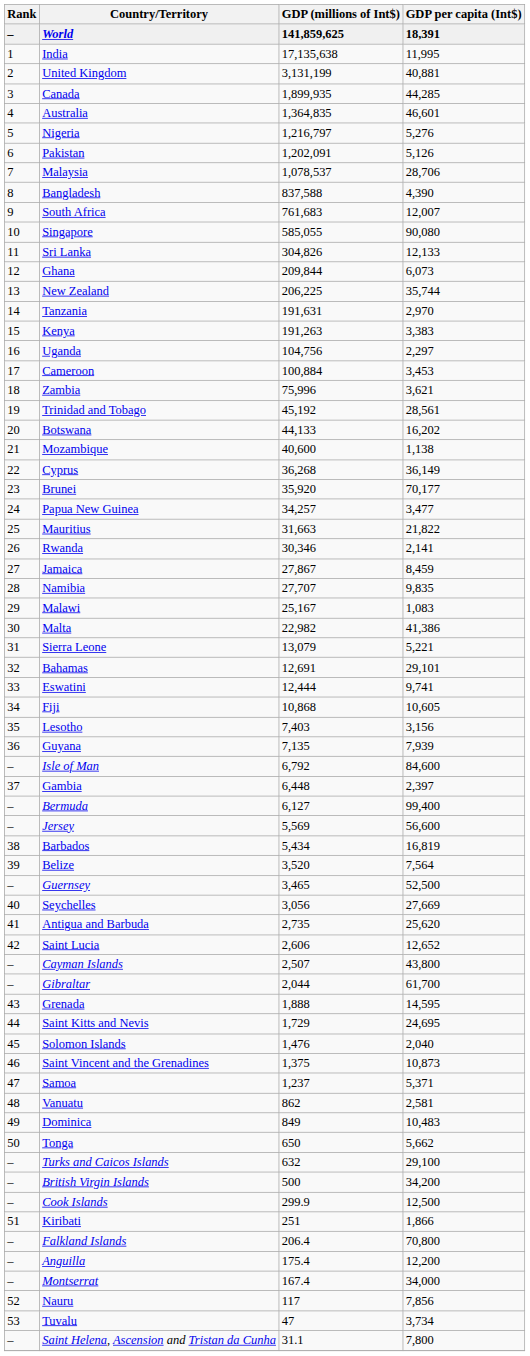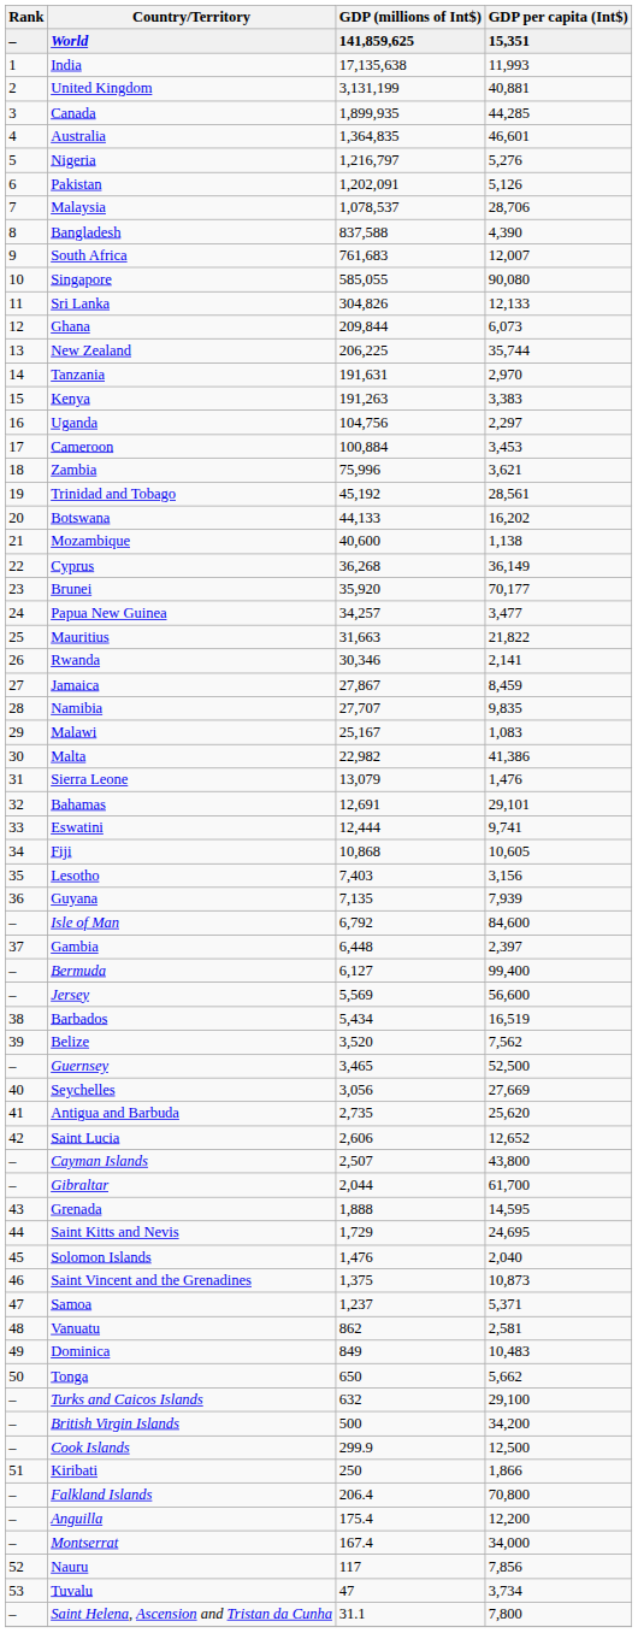 <table class="wikitable sortable">
 <tr>
 <th data-sort-type="number">Rank</th>
 <th>Country/Territory</th>
 <th data-sort-type="number">GDP (millions of Int$)</th>
 <th data-sort-type="number">GDP per capita (Int$)</th>
 </tr>
 <tr style="font-weight:bold;background:#f0f0f0">
 <td>–</td>
 <td> <em><a href='#'>World</a></em></td>
 <td>141,859,625</td>
-<td>18,391</td>
+<td>15,351</td>
 </tr>
 <tr>
 <td>1</td>
 <td> <a href='#'>India</a></td>
 <td>17,135,638</td>
-<td>11,995</td>
+<td>11,993</td>
 </tr>
 <tr>
 <td>2</td>
 <td> <a href='#'>United Kingdom</a></td>
 <td>3,131,199</td>
 <td>40,881</td>
 </tr>
 <tr>
 <td>3</td>
 <td> <a href='#'>Canada</a></td>
 <td>1,899,935</td>
 <td>44,285</td>
 </tr>
 <tr>
 <td>4</td>
 <td> <a href='#'>Australia</a></td>
 <td>1,364,835</td>
 <td>46,601</td>
 </tr>
 <tr>
 <td>5</td>
 <td> <a href='#'>Nigeria</a></td>
 <td>1,216,797</td>
 <td>5,276</td>
 </tr>
 <tr>
 <td>6</td>
 <td> <a href='#'>Pakistan</a></td>
 <td>1,202,091</td>
 <td>5,126</td>
 </tr>
 <tr>
 <td>7</td>
 <td> <a href='#'>Malaysia</a></td>
 <td>1,078,537</td>
 <td>28,706</td>
 </tr>
 <tr>
 <td>8</td>
 <td> <a href='#'>Bangladesh</a></td>
 <td>837,588</td>
 <td>4,390</td>
 </tr>
 <tr>
 <td>9</td>
 <td> <a href='#'>South Africa</a></td>
 <td>761,683</td>
 <td>12,007</td>
 </tr>
 <tr>
 <td>10</td>
 <td> <a href='#'>Singapore</a></td>
 <td>585,055</td>
 <td>90,080</td>
 </tr>
 <tr>
 <td>11</td>
 <td> <a href='#'>Sri Lanka</a></td>
 <td>304,826</td>
 <td>12,133</td>
 </tr>
 <tr>
 <td>12</td>
 <td> <a href='#'>Ghana</a></td>
 <td>209,844</td>
 <td>6,073</td>
 </tr>
 <tr>
 <td>13</td>
 <td> <a href='#'>New Zealand</a></td>
 <td>206,225</td>
 <td>35,744</td>
 </tr>
 <tr>
 <td>14</td>
 <td> <a href='#'>Tanzania</a></td>
 <td>191,631</td>
 <td>2,970</td>
 </tr>
 <tr>
 <td>15</td>
 <td> <a href='#'>Kenya</a></td>
 <td>191,263</td>
 <td>3,383</td>
 </tr>
 <tr>
 <td>16</td>
 <td> <a href='#'>Uganda</a></td>
 <td>104,756</td>
 <td>2,297</td>
 </tr>
 <tr>
 <td>17</td>
 <td> <a href='#'>Cameroon</a></td>
 <td>100,884</td>
 <td>3,453</td>
 </tr>
 <tr>
 <td>18</td>
 <td> <a href='#'>Zambia</a></td>
 <td>75,996</td>
 <td>3,621</td>
 </tr>
 <tr>
 <td>19</td>
 <td> <a href='#'>Trinidad and Tobago</a></td>
 <td>45,192</td>
 <td>28,561</td>
 </tr>
 <tr>
 <td>20</td>
 <td> <a href='#'>Botswana</a></td>
 <td>44,133</td>
 <td>16,202</td>
 </tr>
 <tr>
 <td>21</td>
 <td> <a href='#'>Mozambique</a></td>
 <td>40,600</td>
 <td>1,138</td>
 </tr>
 <tr>
 <td>22</td>
 <td> <a href='#'>Cyprus</a></td>
 <td>36,268</td>
 <td>36,149</td>
 </tr>
 <tr>
 <td>23</td>
 <td> <a href='#'>Brunei</a></td>
 <td>35,920</td>
 <td>70,177</td>
 </tr>
 <tr>
 <td>24</td>
 <td> <a href='#'>Papua New Guinea</a></td>
 <td>34,257</td>
 <td>3,477</td>
 </tr>
 <tr>
 <td>25</td>
 <td> <a href='#'>Mauritius</a></td>
 <td>31,663</td>
 <td>21,822</td>
 </tr>
 <tr>
 <td>26</td>
 <td> <a href='#'>Rwanda</a></td>
 <td>30,346</td>
 <td>2,141</td>
 </tr>
 <tr>
 <td>27</td>
 <td> <a href='#'>Jamaica</a></td>
 <td>27,867</td>
 <td>8,459</td>
 </tr>
 <tr>
 <td>28</td>
 <td> <a href='#'>Namibia</a></td>
 <td>27,707</td>
 <td>9,835</td>
 </tr>
 <tr>
 <td>29</td>
 <td> <a href='#'>Malawi</a></td>
 <td>25,167</td>
 <td>1,083</td>
 </tr>
 <tr>
 <td>30</td>
 <td> <a href='#'>Malta</a></td>
 <td>22,982</td>
 <td>41,386</td>
 </tr>
 <tr>
 <td>31</td>
 <td> <a href='#'>Sierra Leone</a></td>
 <td>13,079</td>
-<td>5,221</td>
+<td>1,476</td>
 </tr>
 <tr>
 <td>32</td>
 <td> <a href='#'>Bahamas</a></td>
 <td>12,691</td>
 <td>29,101</td>
 </tr>
 <tr>
 <td>33</td>
 <td> <a href='#'>Eswatini</a></td>
 <td>12,444</td>
 <td>9,741</td>
 </tr>
 <tr>
 <td>34</td>
 <td> <a href='#'>Fiji</a></td>
 <td>10,868</td>
 <td>10,605</td>
 </tr>
 <tr>
 <td>35</td>
 <td> <a href='#'>Lesotho</a></td>
 <td>7,403</td>
 <td>3,156</td>
 </tr>
 <tr>
 <td>36</td>
 <td> <a href='#'>Guyana</a></td>
 <td>7,135</td>
 <td>7,939</td>
 </tr>
 <tr>
 <td>–</td>
 <td><em>  <a href='#'>Isle of Man</a></em></td>
 <td>6,792</td>
 <td>84,600</td>
 </tr>
 <tr>
 <td>37</td>
 <td> <a href='#'>Gambia</a></td>
 <td>6,448</td>
 <td>2,397</td>
 </tr>
 <tr>
 <td>–</td>
 <td><em>  <a href='#'>Bermuda</a></em></td>
 <td>6,127</td>
 <td>99,400</td>
 </tr>
 <tr>
 <td>–</td>
 <td><em>  <a href='#'>Jersey</a></em></td>
 <td>5,569</td>
 <td>56,600</td>
 </tr>
 <tr>
 <td>38</td>
 <td> <a href='#'>Barbados</a></td>
 <td>5,434</td>
-<td>16,819</td>
+<td>16,519</td>
 </tr>
 <tr>
 <td>39</td>
 <td> <a href='#'>Belize</a></td>
 <td>3,520</td>
-<td>7,564</td>
+<td>7,562</td>
 </tr>
 <tr>
 <td>–</td>
 <td><em>  <a href='#'>Guernsey</a></em></td>
 <td>3,465</td>
 <td>52,500</td>
 </tr>
 <tr>
 <td>40</td>
 <td> <a href='#'>Seychelles</a></td>
 <td>3,056</td>
 <td>27,669</td>
 </tr>
 <tr>
 <td>41</td>
 <td> <a href='#'>Antigua and Barbuda</a></td>
 <td>2,735</td>
 <td>25,620</td>
 </tr>
 <tr>
 <td>42</td>
 <td> <a href='#'>Saint Lucia</a></td>
 <td>2,606</td>
 <td>12,652</td>
 </tr>
 <tr>
 <td>–</td>
 <td><em>  <a href='#'>Cayman Islands</a></em></td>
 <td>2,507</td>
 <td>43,800</td>
 </tr>
 <tr>
 <td>–</td>
 <td><em>  <a href='#'>Gibraltar</a></em></td>
 <td>2,044</td>
 <td>61,700</td>
 </tr>
 <tr>
 <td>43</td>
 <td> <a href='#'>Grenada</a></td>
 <td>1,888</td>
 <td>14,595</td>
 </tr>
 <tr>
 <td>44</td>
 <td> <a href='#'>Saint Kitts and Nevis</a></td>
 <td>1,729</td>
 <td>24,695</td>
 </tr>
 <tr>
 <td>45</td>
 <td> <a href='#'>Solomon Islands</a></td>
 <td>1,476</td>
 <td>2,040</td>
 </tr>
 <tr>
 <td>46</td>
 <td> <a href='#'>Saint Vincent and the Grenadines</a></td>
 <td>1,375</td>
 <td>10,873</td>
 </tr>
 <tr>
 <td>47</td>
 <td> <a href='#'>Samoa</a></td>
 <td>1,237</td>
 <td>5,371</td>
 </tr>
 <tr>
 <td>48</td>
 <td> <a href='#'>Vanuatu</a></td>
 <td>862</td>
 <td>2,581</td>
 </tr>
 <tr>
 <td>49</td>
 <td> <a href='#'>Dominica</a></td>
 <td>849</td>
 <td>10,483</td>
 </tr>
 <tr>
 <td>50</td>
 <td> <a href='#'>Tonga</a></td>
 <td>650</td>
 <td>5,662</td>
 </tr>
 <tr>
 <td>–</td>
 <td><em>  <a href='#'>Turks and Caicos Islands</a></em></td>
 <td>632</td>
 <td>29,100</td>
 </tr>
 <tr>
 <td>–</td>
 <td><em>  <a href='#'>British Virgin Islands</a></em></td>
 <td>500</td>
 <td>34,200</td>
 </tr>
 <tr>
 <td>–</td>
 <td><em>  <a href='#'>Cook Islands</a></em></td>
 <td>299.9</td>
 <td>12,500</td>
 </tr>
 <tr>
 <td>51</td>
 <td> <a href='#'>Kiribati</a></td>
-<td>251</td>
+<td>250</td>
 <td>1,866</td>
 </tr>
 <tr>
 <td>–</td>
 <td><em>  <a href='#'>Falkland Islands</a></em></td>
 <td>206.4</td>
 <td>70,800</td>
 </tr>
 <tr>
 <td>–</td>
 <td><em>  <a href='#'>Anguilla</a></em></td>
 <td>175.4</td>
 <td>12,200</td>
 </tr>
 <tr>
 <td>–</td>
 <td><em>  <a href='#'>Montserrat</a></em></td>
 <td>167.4</td>
 <td>34,000</td>
 </tr>
 <tr>
 <td>52</td>
 <td> <a href='#'>Nauru</a></td>
 <td>117</td>
 <td>7,856</td>
 </tr>
 <tr>
 <td>53</td>
 <td> <a href='#'>Tuvalu</a></td>
 <td>47</td>
 <td>3,734</td>
 </tr>
 <tr>
 <td>–</td>
 <td><em>    <a href='#'>Saint Helena</a>, <a href='#'>Ascension</a> and <a href='#'>Tristan da Cunha</a></em></td>
 <td>31.1</td>
 <td>7,800</td>
 </tr>
 <tr>
 </tr>
 </table>
